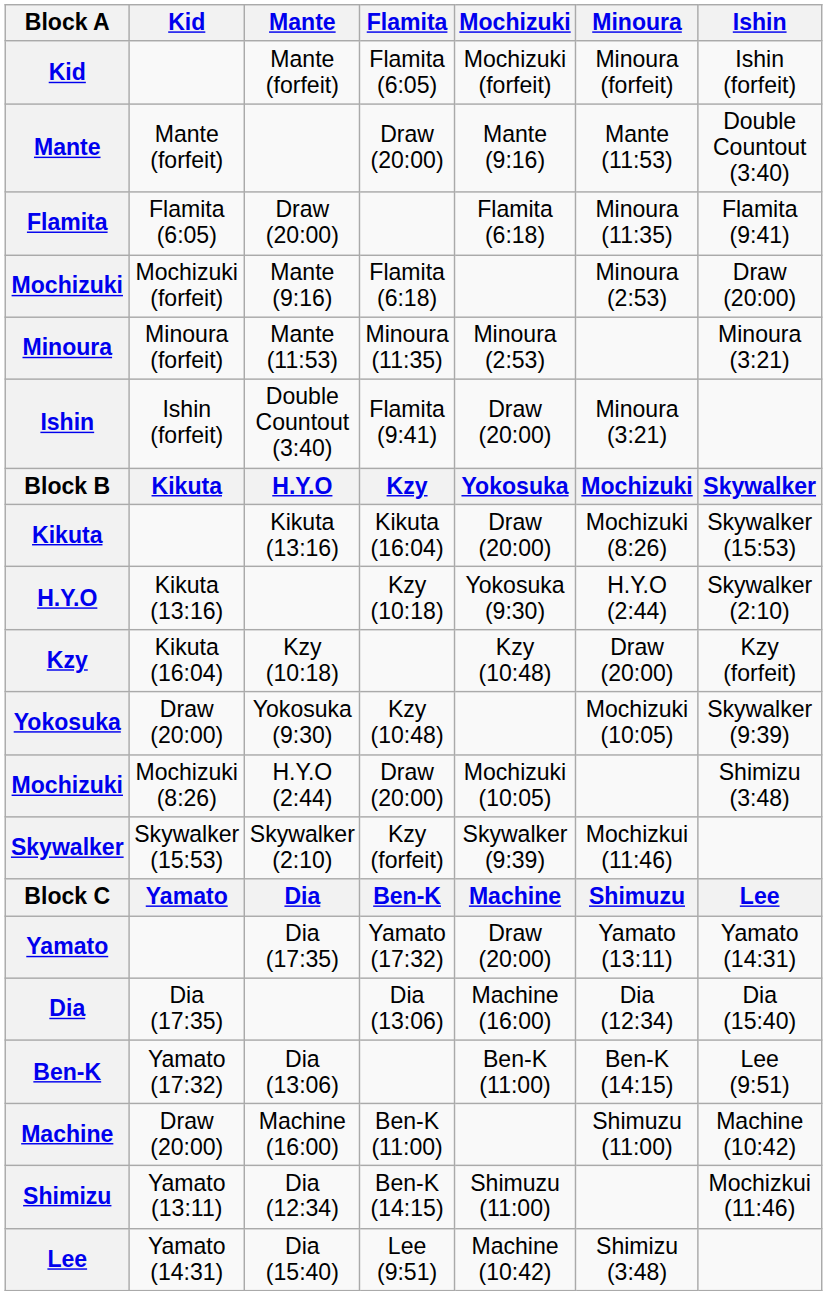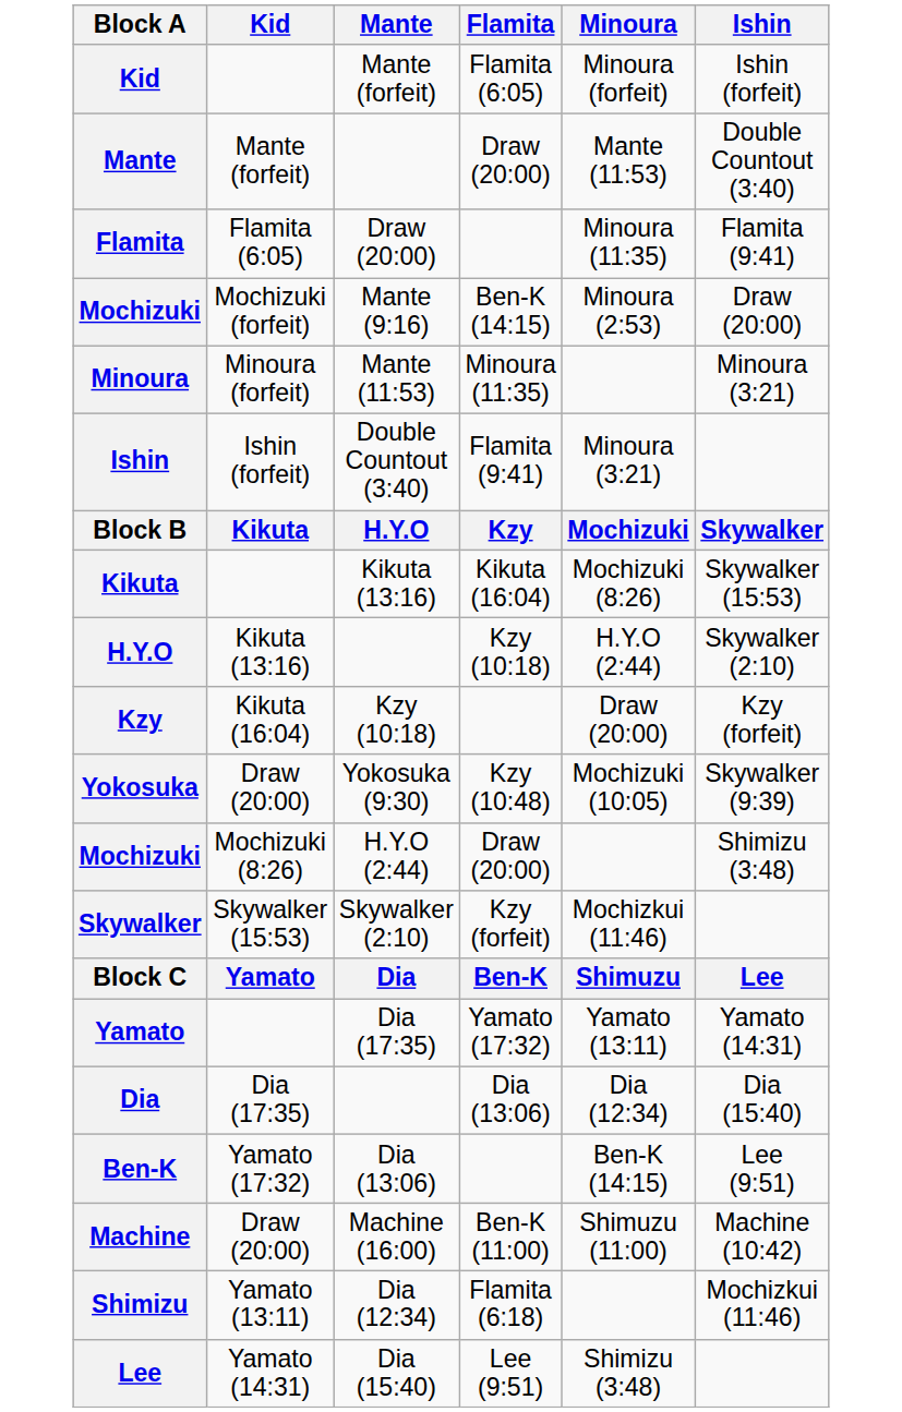 <table class="wikitable" style="margin: 1em auto 1em auto">
 <tr align="center">
 <th>Block A</th>
 <th><a href='#'>Kid</a></th>
 <th><a href='#'>Mante</a></th>
 <th><a href='#'>Flamita</a></th>
-<th><a href='#'>Mochizuki</a></th>
 <th><a href='#'>Minoura</a></th>
 <th><a href='#'>Ishin</a></th>
 </tr>
 <tr align="center">
 <th><a href='#'>Kid</a></th>
 <td></td>
 <td>Mante<br>(forfeit)</td>
 <td>Flamita<br>(6:05)</td>
-<td>Mochizuki<br>(forfeit)</td>
 <td>Minoura<br>(forfeit)</td>
 <td>Ishin<br>(forfeit)</td>
 </tr>
 <tr align="center">
 <th><a href='#'>Mante</a></th>
 <td>Mante<br>(forfeit)</td>
 <td></td>
 <td>Draw<br>(20:00)</td>
-<td>Mante<br>(9:16)</td>
 <td>Mante<br>(11:53)</td>
 <td>Double<br>Countout<br>(3:40)</td>
 </tr>
 <tr align="center">
 <th><a href='#'>Flamita</a></th>
 <td>Flamita<br>(6:05)</td>
 <td>Draw<br>(20:00)</td>
 <td></td>
-<td>Flamita<br>(6:18)</td>
 <td>Minoura<br>(11:35)</td>
 <td>Flamita<br>(9:41)</td>
 </tr>
 <tr align="center">
 <th><a href='#'>Mochizuki</a></th>
 <td>Mochizuki<br>(forfeit)</td>
 <td>Mante<br>(9:16)</td>
-<td>Flamita<br>(6:18)</td>
-<td></td>
+<td>Ben-K<br>(14:15)</td>
 <td>Minoura<br>(2:53)</td>
 <td>Draw<br>(20:00)</td>
 </tr>
 <tr align="center">
 <th><a href='#'>Minoura</a></th>
 <td>Minoura<br>(forfeit)</td>
 <td>Mante<br>(11:53)</td>
 <td>Minoura<br>(11:35)</td>
-<td>Minoura<br>(2:53)</td>
 <td></td>
 <td>Minoura<br>(3:21)</td>
 </tr>
 <tr align="center">
 <th><a href='#'>Ishin</a></th>
 <td>Ishin<br>(forfeit)</td>
 <td>Double<br>Countout<br>(3:40)</td>
 <td>Flamita<br>(9:41)</td>
-<td>Draw<br>(20:00)</td>
 <td>Minoura<br>(3:21)</td>
 <td></td>
 </tr>
 <tr align="center">
 <th>Block B</th>
 <th><a href='#'>Kikuta</a></th>
 <th><a href='#'>H.Y.O</a></th>
 <th><a href='#'>Kzy</a></th>
-<th><a href='#'>Yokosuka</a></th>
 <th><a href='#'>Mochizuki</a></th>
 <th><a href='#'>Skywalker</a></th>
 </tr>
 <tr align="center">
 <th><a href='#'>Kikuta</a></th>
 <td></td>
 <td>Kikuta<br>(13:16)</td>
 <td>Kikuta<br>(16:04)</td>
-<td>Draw<br>(20:00)</td>
 <td>Mochizuki<br>(8:26)</td>
 <td>Skywalker<br>(15:53)</td>
 </tr>
 <tr align="center">
 <th><a href='#'>H.Y.O</a></th>
 <td>Kikuta<br>(13:16)</td>
 <td></td>
 <td>Kzy<br>(10:18)</td>
-<td>Yokosuka<br>(9:30)</td>
 <td>H.Y.O<br>(2:44)</td>
 <td>Skywalker<br>(2:10)</td>
 </tr>
 <tr align="center">
 <th><a href='#'>Kzy</a></th>
 <td>Kikuta<br>(16:04)</td>
 <td>Kzy<br>(10:18)</td>
 <td></td>
-<td>Kzy<br>(10:48)</td>
 <td>Draw<br>(20:00)</td>
 <td>Kzy<br>(forfeit)</td>
 </tr>
 <tr align="center">
 <th><a href='#'>Yokosuka</a></th>
 <td>Draw<br>(20:00)</td>
 <td>Yokosuka<br>(9:30)</td>
 <td>Kzy<br>(10:48)</td>
-<td></td>
 <td>Mochizuki<br>(10:05)</td>
 <td>Skywalker<br>(9:39)</td>
 </tr>
 <tr align="center">
 <th><a href='#'>Mochizuki</a></th>
 <td>Mochizuki<br>(8:26)</td>
 <td>H.Y.O<br>(2:44)</td>
 <td>Draw<br>(20:00)</td>
-<td>Mochizuki<br>(10:05)</td>
 <td></td>
 <td>Shimizu<br>(3:48)</td>
 </tr>
 <tr align="center">
 <th><a href='#'>Skywalker</a></th>
 <td>Skywalker<br>(15:53)</td>
 <td>Skywalker<br>(2:10)</td>
 <td>Kzy<br>(forfeit)</td>
-<td>Skywalker<br>(9:39)</td>
 <td>Mochizkui<br>(11:46)</td>
 <td></td>
 </tr>
 <tr align="center">
 <th>Block C</th>
 <th><a href='#'>Yamato</a></th>
 <th><a href='#'>Dia</a></th>
 <th><a href='#'>Ben-K</a></th>
-<th><a href='#'>Machine</a></th>
 <th><a href='#'>Shimuzu</a></th>
 <th><a href='#'>Lee</a></th>
 </tr>
 <tr align="center">
 <th><a href='#'>Yamato</a></th>
 <td></td>
 <td>Dia<br>(17:35)</td>
 <td>Yamato<br>(17:32)</td>
-<td>Draw<br>(20:00)</td>
 <td>Yamato<br>(13:11)</td>
 <td>Yamato<br>(14:31)</td>
 </tr>
 <tr align="center">
 <th><a href='#'>Dia</a></th>
 <td>Dia<br>(17:35)</td>
 <td></td>
 <td>Dia<br>(13:06)</td>
-<td>Machine<br>(16:00)</td>
 <td>Dia<br>(12:34)</td>
 <td>Dia<br>(15:40)</td>
 </tr>
 <tr align="center">
 <th><a href='#'>Ben-K</a></th>
 <td>Yamato<br>(17:32)</td>
 <td>Dia<br>(13:06)</td>
 <td></td>
-<td>Ben-K<br>(11:00)</td>
 <td>Ben-K<br>(14:15)</td>
 <td>Lee<br>(9:51)</td>
 </tr>
 <tr align="center">
 <th><a href='#'>Machine</a></th>
 <td>Draw<br>(20:00)</td>
 <td>Machine<br>(16:00)</td>
 <td>Ben-K<br>(11:00)</td>
-<td></td>
 <td>Shimuzu<br>(11:00)</td>
 <td>Machine<br>(10:42)</td>
 </tr>
 <tr align="center">
 <th><a href='#'>Shimizu</a></th>
 <td>Yamato<br>(13:11)</td>
 <td>Dia<br>(12:34)</td>
-<td>Ben-K<br>(14:15)</td>
-<td>Shimuzu<br>(11:00)</td>
+<td>Flamita<br>(6:18)</td>
 <td></td>
 <td>Mochizkui<br>(11:46)</td>
 </tr>
 <tr align="center">
 <th><a href='#'>Lee</a></th>
 <td>Yamato<br>(14:31)</td>
 <td>Dia<br>(15:40)</td>
 <td>Lee<br>(9:51)</td>
-<td>Machine<br>(10:42)</td>
 <td>Shimizu<br>(3:48)</td>
 <td></td>
 </tr>
 </table>
